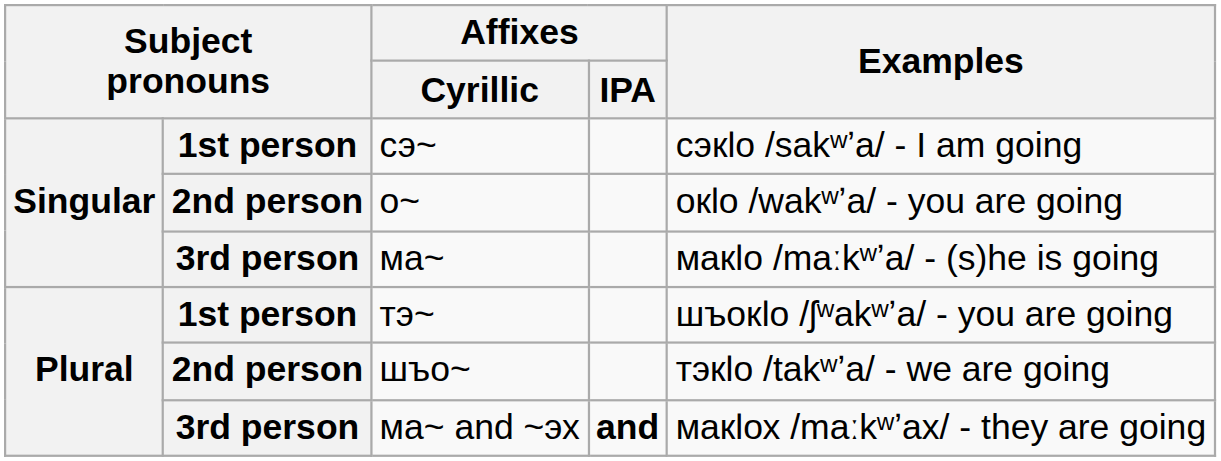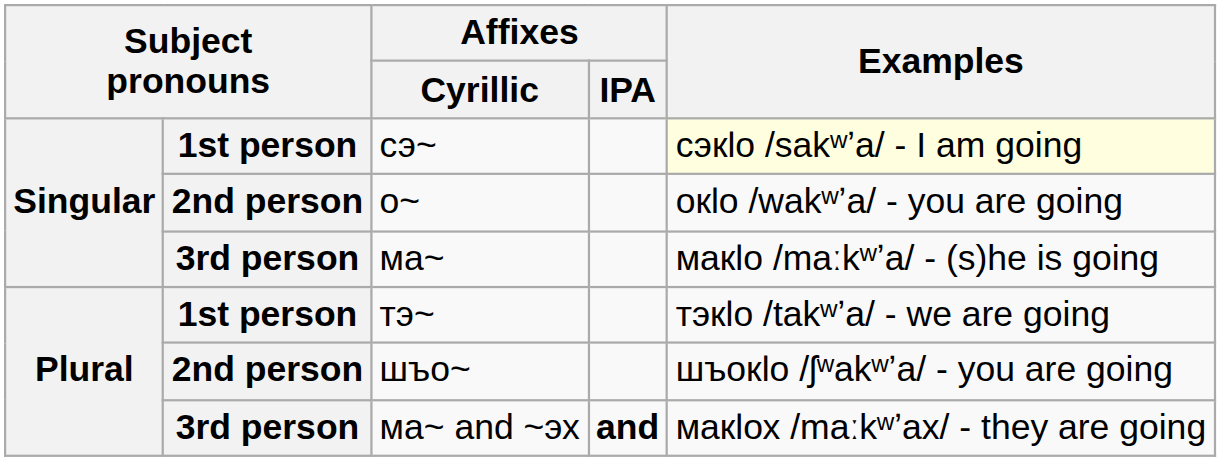 <table class="wikitable">
 <tr>
 <th rowspan=2 colspan=2>Subject<br>pronouns</th>
 <th colspan=2>Affixes</th>
 <th rowspan=2>Examples</th>
 </tr>
 <tr>
 <th>Cyrillic</th>
 <th>IPA</th>
 </tr>
 <tr>
 <th rowspan=3>Singular</th>
 <th>1st person</th>
 <td>сэ~</td>
 <td></td>
-<td>сэкӏо /sakʷʼa/ - I am going</td>
+<td style="background: lightyellow;">сэкӏо /sakʷʼa/ - I am going</td>
 </tr>
 <tr>
 <th>2nd person</th>
 <td>о~</td>
 <td></td>
 <td>окӏо /wakʷʼa/ - you are going</td>
 </tr>
 <tr>
 <th>3rd person</th>
 <td>ма~</td>
 <td></td>
 <td>макӏо /maːkʷʼa/ - (s)he is going</td>
 </tr>
 <tr>
 <th rowspan=3>Plural</th>
 <th>1st person</th>
 <td>тэ~</td>
 <td></td>
-<td>шъокӏо /ʃʷakʷʼa/ - you are going</td>
+<td>тэкӏо /takʷʼa/ - we are going</td>
 </tr>
 <tr>
 <th>2nd person</th>
 <td>шъо~</td>
 <td></td>
-<td>тэкӏо /takʷʼa/ - we are going</td>
+<td>шъокӏо /ʃʷakʷʼa/ - you are going</td>
 </tr>
 <tr>
 <th>3rd person</th>
 <td>ма~ and ~эх</td>
 <td><strong> and </strong></td>
 <td>макӏох /maːkʷʼax/ - they are going</td>
 </tr>
 </table>
